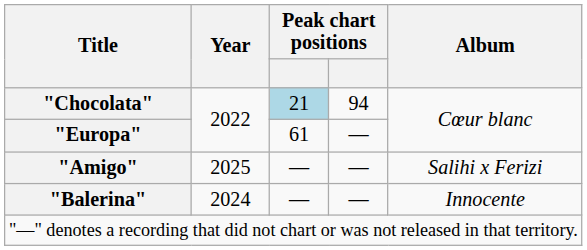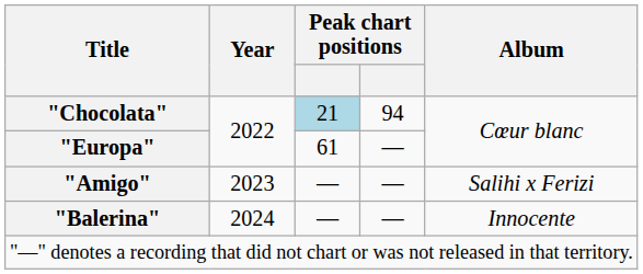 <table class="wikitable plainrowheaders" style="text-align:center;">
 <tr>
 <th scope="col" rowspan="2">Title</th>
 <th scope="col" rowspan="2">Year</th>
 <th scope="col" colspan="2">Peak chart positions</th>
 <th scope="col" rowspan="2">Album</th>
 </tr>
 <tr>
 <th style="width:3em; font-size:85%;"><a href='#'></a><br></th>
 <th style="width:3em; font-size:85%;"><a href='#'></a><br></th>
 </tr>
 <tr>
 <th scope="row">"Chocolata"<br></th>
 <td rowspan="2">2022</td>
 <td style="background: lightblue;">21</td>
 <td>94</td>
 <td rowspan="2"><em>Cœur blanc</em></td>
 </tr>
 <tr>
 <th scope="row">"Europa"<br></th>
 <td>61</td>
 <td>—</td>
 </tr>
 <tr>
 <th scope="row">"Amigo"<br></th>
-<td>2025</td>
+<td>2023</td>
 <td>—</td>
 <td>—</td>
 <td><em>Salihi x Ferizi</em></td>
 </tr>
 <tr>
 <th scope="row">"Balerina"<br></th>
 <td>2024</td>
 <td>—</td>
 <td>—</td>
 <td><em>Innocente</em></td>
 </tr>
 <tr>
 <td colspan="5" style="font-size:90%">"—" denotes a recording that did not chart or was not released in that territory.</td>
 </tr>
 </table>
